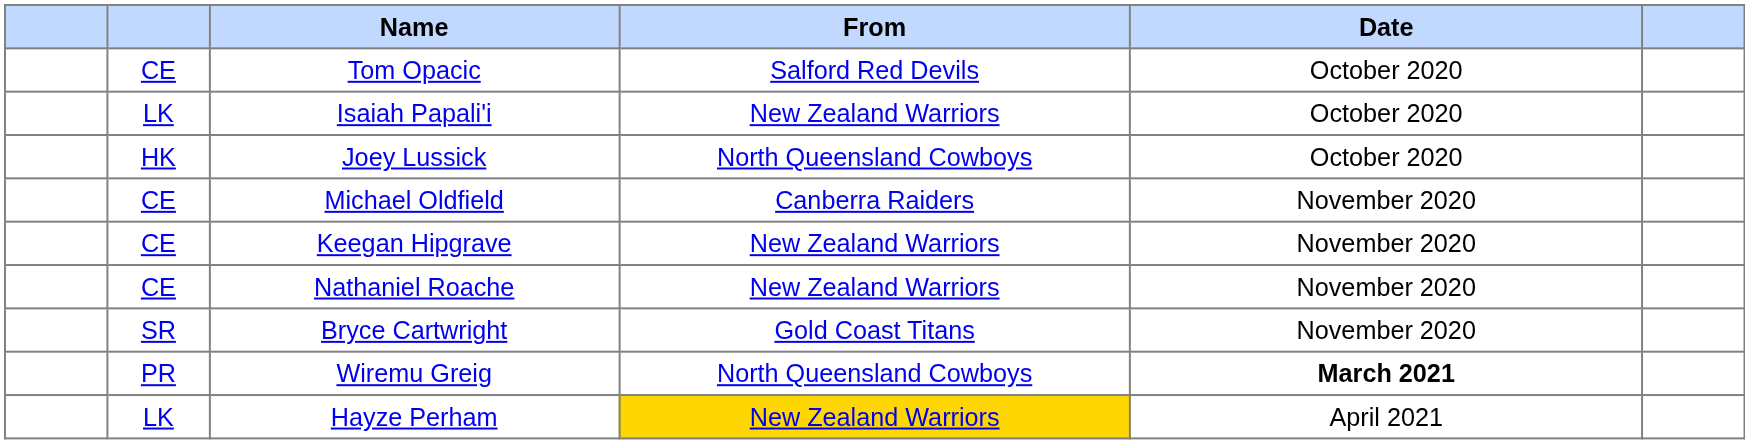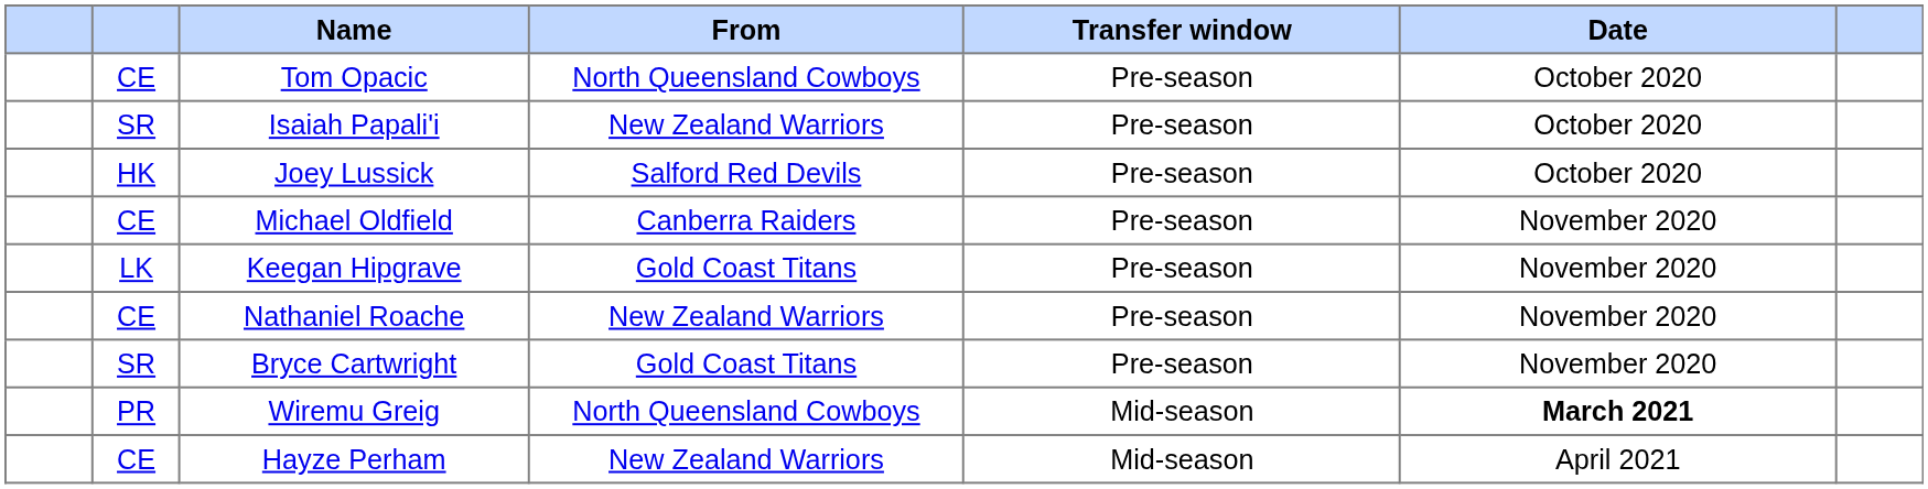 <table border="1" cellpadding="3" cellspacing="0" style="border-collapse:collapse; font-size:80%; text-align:center; width:100%;">
 <tr>
 <th style="background:#c1d8ff; text-align:center; width:4%;"></th>
 <th style="background:#c1d8ff; text-align:center; width:4%;"></th>
 <th style="background:#c1d8ff; text-align:center; width:16%;">Name</th>
 <th style="background:#c1d8ff; text-align:center; width:20%;">From</th>
+<th style="background:#c1d8ff; text-align:center; width:20%;">Transfer window</th>
 <th style="background:#c1d8ff; text-align:center; width:20%;">Date</th>
 <th style="background:#c1d8ff; text-align:center; width:4%;"></th>
 </tr>
 <tr>
 <td style="text-align:center"></td>
 <td style="text-align:center"><a href='#'>CE</a></td>
 <td><a href='#'>Tom Opacic</a></td>
-<td> <a href='#'>Salford Red Devils</a></td>
+<td> <a href='#'>North Queensland Cowboys</a></td>
+<td>Pre-season</td>
 <td>October 2020</td>
 <td></td>
 </tr>
 <tr>
 <td style="text-align:center"></td>
-<td style="text-align:center"><a href='#'>LK</a></td>
+<td style="text-align:center"><a href='#'>SR</a></td>
 <td><a href='#'>Isaiah Papali'i</a></td>
 <td> <a href='#'>New Zealand Warriors</a></td>
+<td>Pre-season</td>
 <td>October 2020</td>
 <td></td>
 </tr>
 <tr>
 <td style="text-align:center"></td>
 <td style="text-align:center"><a href='#'>HK</a></td>
 <td><a href='#'>Joey Lussick</a></td>
-<td> <a href='#'>North Queensland Cowboys</a></td>
+<td> <a href='#'>Salford Red Devils</a></td>
+<td>Pre-season</td>
 <td>October 2020</td>
 <td></td>
 </tr>
 <tr>
 <td style="text-align:center"></td>
 <td style="text-align:center"><a href='#'>CE</a></td>
 <td><a href='#'>Michael Oldfield</a></td>
 <td> <a href='#'>Canberra Raiders</a></td>
+<td>Pre-season</td>
 <td>November 2020</td>
 <td></td>
 </tr>
 <tr>
 <td style="text-align:center"></td>
-<td style="text-align:center"><a href='#'>CE</a></td>
+<td style="text-align:center"><a href='#'>LK</a></td>
 <td><a href='#'>Keegan Hipgrave</a></td>
-<td> <a href='#'>New Zealand Warriors</a></td>
+<td> <a href='#'>Gold Coast Titans</a></td>
+<td>Pre-season</td>
 <td>November 2020</td>
 <td></td>
 </tr>
 <tr>
 <td style="text-align:center"></td>
 <td style="text-align:center"><a href='#'>CE</a></td>
 <td><a href='#'>Nathaniel Roache</a></td>
 <td> <a href='#'>New Zealand Warriors</a></td>
+<td>Pre-season</td>
 <td>November 2020</td>
 <td></td>
 </tr>
 <tr>
 <td style="text-align:center"></td>
 <td style="text-align:center"><a href='#'>SR</a></td>
 <td><a href='#'>Bryce Cartwright</a></td>
 <td> <a href='#'>Gold Coast Titans</a></td>
+<td>Pre-season</td>
 <td>November 2020</td>
 <td></td>
 </tr>
 <tr>
 <td style="text-align:center"></td>
 <td style="text-align:center"><a href='#'>PR</a></td>
 <td><a href='#'>Wiremu Greig</a></td>
 <td> <a href='#'>North Queensland Cowboys</a></td>
+<td>Mid-season</td>
 <td><strong>March 2021</strong></td>
 <td></td>
 </tr>
 <tr>
 <td style="text-align:center"></td>
-<td style="text-align:center"><a href='#'>LK</a></td>
+<td style="text-align:center"><a href='#'>CE</a></td>
 <td><a href='#'>Hayze Perham</a></td>
-<td style="background: gold;"> <a href='#'>New Zealand Warriors</a></td>
+<td> <a href='#'>New Zealand Warriors</a></td>
+<td>Mid-season</td>
 <td>April 2021</td>
 <td></td>
 </tr>
 </table>
